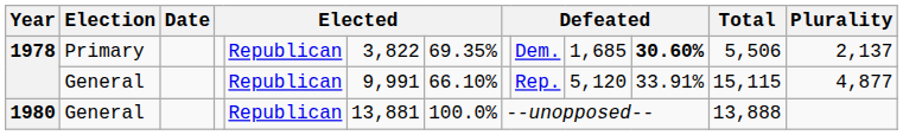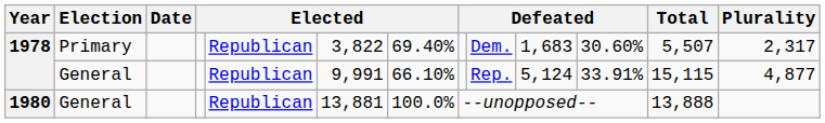 <table class="wikitable">
 <tr>
 <th>Year</th>
 <th>Election</th>
 <th>Date</th>
 <th colspan="4">Elected</th>
 <th colspan="4">Defeated</th>
 <th>Total</th>
 <th>Plurality</th>
 </tr>
 <tr>
 <th rowspan="2" valign="top">1978</th>
 <td valign="top">Primary</td>
 <td valign="top"></td>
 <td valign="top"></td>
 <td valign="top" ><a href='#'>Republican</a></td>
 <td valign="top" align="right">3,822</td>
-<td valign="top" align="right">69.35%</td>
+<td valign="top" align="right">69.40%</td>
 <td valign="top"></td>
 <td valign="top" ><a href='#'>Dem.</a></td>
-<td valign="top" align="right">1,685</td>
-<td valign="top" align="right"><strong>30.60%</strong></td>
-<td valign="top" align="right">5,506</td>
-<td valign="top" align="right">2,137</td>
+<td valign="top" align="right">1,683</td>
+<td valign="top" align="right">30.60%</td>
+<td valign="top" align="right">5,507</td>
+<td valign="top" align="right">2,317</td>
 </tr>
 <tr>
 <td valign="top">General</td>
 <td valign="top"></td>
 <td valign="top"></td>
 <td valign="top" ><a href='#'>Republican</a></td>
 <td valign="top" align="right">9,991</td>
 <td valign="top" align="right">66.10%</td>
 <td valign="top"></td>
 <td valign="top" ><a href='#'>Rep.</a></td>
-<td valign="top" align="right">5,120</td>
+<td valign="top" align="right">5,124</td>
 <td valign="top" align="right">33.91%</td>
 <td valign="top" align="right">15,115</td>
 <td valign="top" align="right">4,877</td>
 </tr>
 <tr>
 <th valign="top">1980</th>
 <td valign="top">General</td>
 <td valign="top"></td>
 <td valign="top"></td>
 <td valign="top" ><a href='#'>Republican</a></td>
 <td valign="top" align="right">13,881</td>
 <td valign="top" align="right">100.0%</td>
 <td valign="top" colspan="4"><em>--unopposed--</em></td>
 <td valign="top" align="right">13,888</td>
 <td valign="top" align="right"></td>
 </tr>
 </table>
